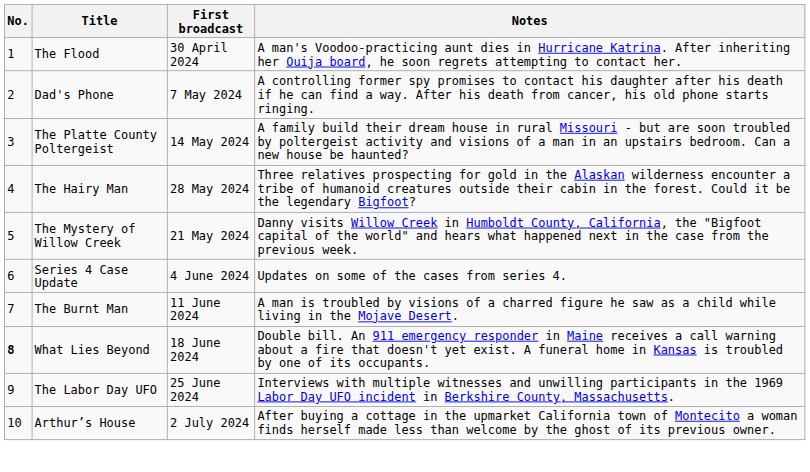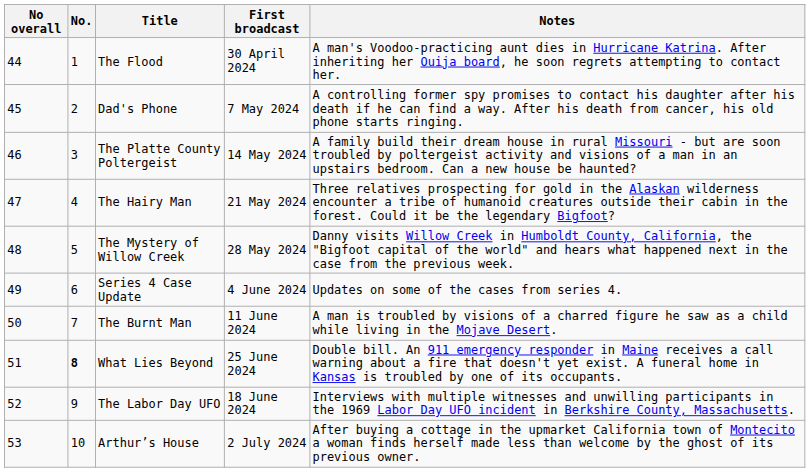 <table class="wikitable sortable">
 <tr>
+<th><strong>No overall</strong></th>
 <th><strong>No.</strong></th>
 <th><strong>Title</strong></th>
 <th><strong>First broadcast</strong></th>
 <th><strong>Notes</strong></th>
 </tr>
 <tr>
+<td>44</td>
 <td>1</td>
 <td>The Flood</td>
 <td>30 April 2024</td>
 <td>A man's Voodoo-practicing aunt dies in <a href='#'>Hurricane Katrina</a>. After inheriting her <a href='#'>Ouija board</a>, he soon regrets attempting to contact her.</td>
 </tr>
 <tr>
+<td>45</td>
 <td>2</td>
 <td>Dad's Phone</td>
 <td>7 May 2024</td>
 <td>A controlling former spy promises to contact his daughter after his death if he can find a way. After his death from cancer, his old phone starts ringing.</td>
 </tr>
 <tr>
+<td>46</td>
 <td>3</td>
 <td>The Platte County Poltergeist</td>
 <td>14 May 2024</td>
 <td>A family build their dream house in rural <a href='#'>Missouri</a> - but are soon troubled by poltergeist activity and visions of a man in an upstairs bedroom. Can a new house be haunted?</td>
 </tr>
 <tr>
+<td>47</td>
 <td>4</td>
 <td>The Hairy Man</td>
-<td>28 May 2024</td>
+<td>21 May 2024</td>
 <td>Three relatives prospecting for gold in the <a href='#'>Alaskan</a> wilderness encounter a tribe of humanoid creatures outside their cabin in the forest. Could it be the legendary <a href='#'>Bigfoot</a>?</td>
 </tr>
 <tr>
+<td>48</td>
 <td>5</td>
 <td>The Mystery of Willow Creek</td>
-<td>21 May 2024</td>
+<td>28 May 2024</td>
 <td>Danny visits <a href='#'>Willow Creek</a> in <a href='#'>Humboldt County, California</a>, the "Bigfoot capital of the world" and hears what happened next in the case from the previous week.</td>
 </tr>
 <tr>
+<td>49</td>
 <td>6</td>
 <td>Series 4 Case Update</td>
 <td>4 June 2024</td>
 <td>Updates on some of the cases from series 4.</td>
 </tr>
 <tr>
+<td>50</td>
 <td>7</td>
 <td>The Burnt Man</td>
 <td>11 June 2024</td>
 <td>A man is troubled by visions of a charred figure he saw as a child while living in the <a href='#'>Mojave Desert</a>.</td>
 </tr>
 <tr>
+<td>51</td>
 <td><strong>8</strong></td>
 <td>What Lies Beyond</td>
-<td>18 June 2024</td>
+<td>25 June 2024</td>
 <td>Double bill. An <a href='#'>911 emergency responder</a> in <a href='#'>Maine</a> receives a call warning about a fire that doesn't yet exist. A funeral home in <a href='#'>Kansas</a> is troubled by one of its occupants.</td>
 </tr>
 <tr>
+<td>52</td>
 <td>9</td>
 <td>The Labor Day UFO</td>
-<td>25 June 2024</td>
+<td>18 June 2024</td>
 <td>Interviews with multiple witnesses and unwilling participants in the 1969 <a href='#'>Labor Day UFO incident</a> in <a href='#'>Berkshire County, Massachusetts</a>.</td>
 </tr>
 <tr>
+<td>53</td>
 <td>10</td>
 <td>Arthur’s House</td>
 <td>2 July 2024</td>
 <td>After buying a cottage in the upmarket California town of <a href='#'>Montecito</a> a woman finds herself made less than welcome by the ghost of its previous owner.</td>
 </tr>
 </table>
